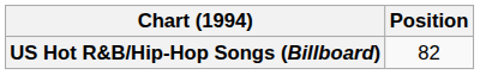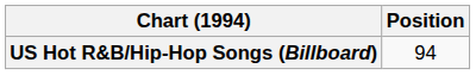 <table class="wikitable plainrowheaders" style="text-align:center">
 <tr>
 <th scope="col">Chart (1994)</th>
 <th scope="col">Position</th>
 </tr>
 <tr>
 <th scope="row">US Hot R&B/Hip-Hop Songs (<em>Billboard</em>)</th>
-<td>82</td>
+<td>94</td>
 </tr>
 </table>
